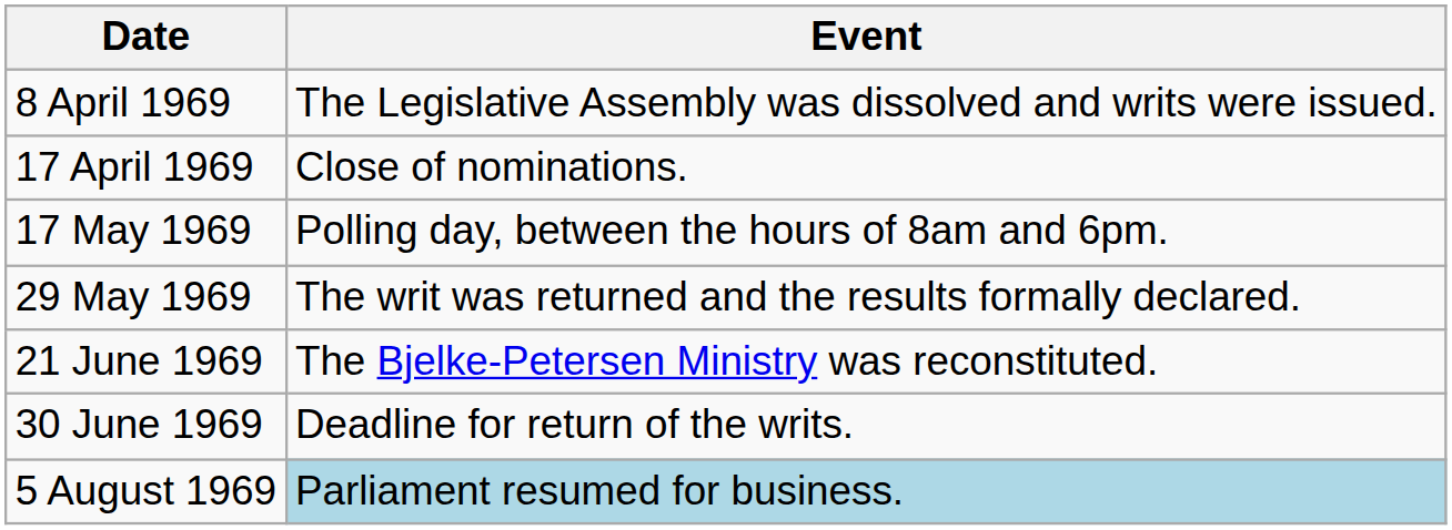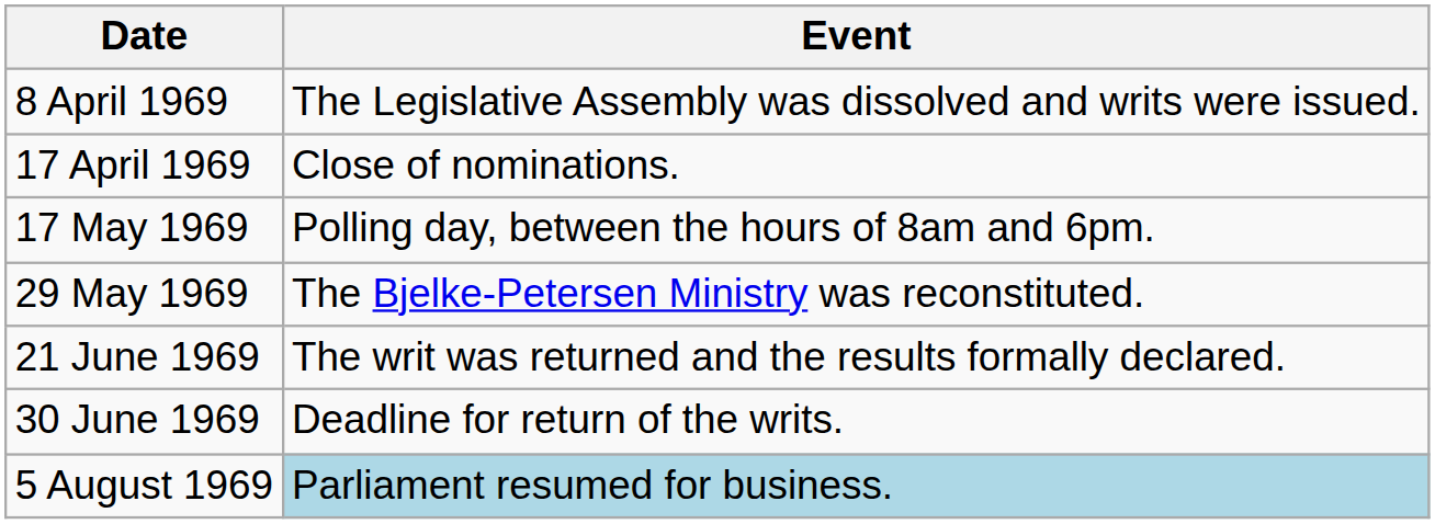 <table class="wikitable">
 <tr>
 <th>Date</th>
 <th>Event</th>
 </tr>
 <tr>
 <td>8 April 1969</td>
 <td>The Legislative Assembly was dissolved and writs were issued.</td>
 </tr>
 <tr>
 <td>17 April 1969</td>
 <td>Close of nominations.</td>
 </tr>
 <tr>
 <td>17 May 1969</td>
 <td>Polling day, between the hours of 8am and 6pm.</td>
 </tr>
 <tr>
 <td>29 May 1969</td>
-<td>The writ was returned and the results formally declared.</td>
+<td>The <a href='#'>Bjelke-Petersen Ministry</a> was reconstituted.</td>
 </tr>
 <tr>
 <td>21 June 1969</td>
-<td>The <a href='#'>Bjelke-Petersen Ministry</a> was reconstituted.</td>
+<td>The writ was returned and the results formally declared.</td>
 </tr>
 <tr>
 <td>30 June 1969</td>
 <td>Deadline for return of the writs.</td>
 </tr>
 <tr>
 <td>5 August 1969</td>
 <td style="background: lightblue;">Parliament resumed for business.</td>
 </tr>
 </table>
